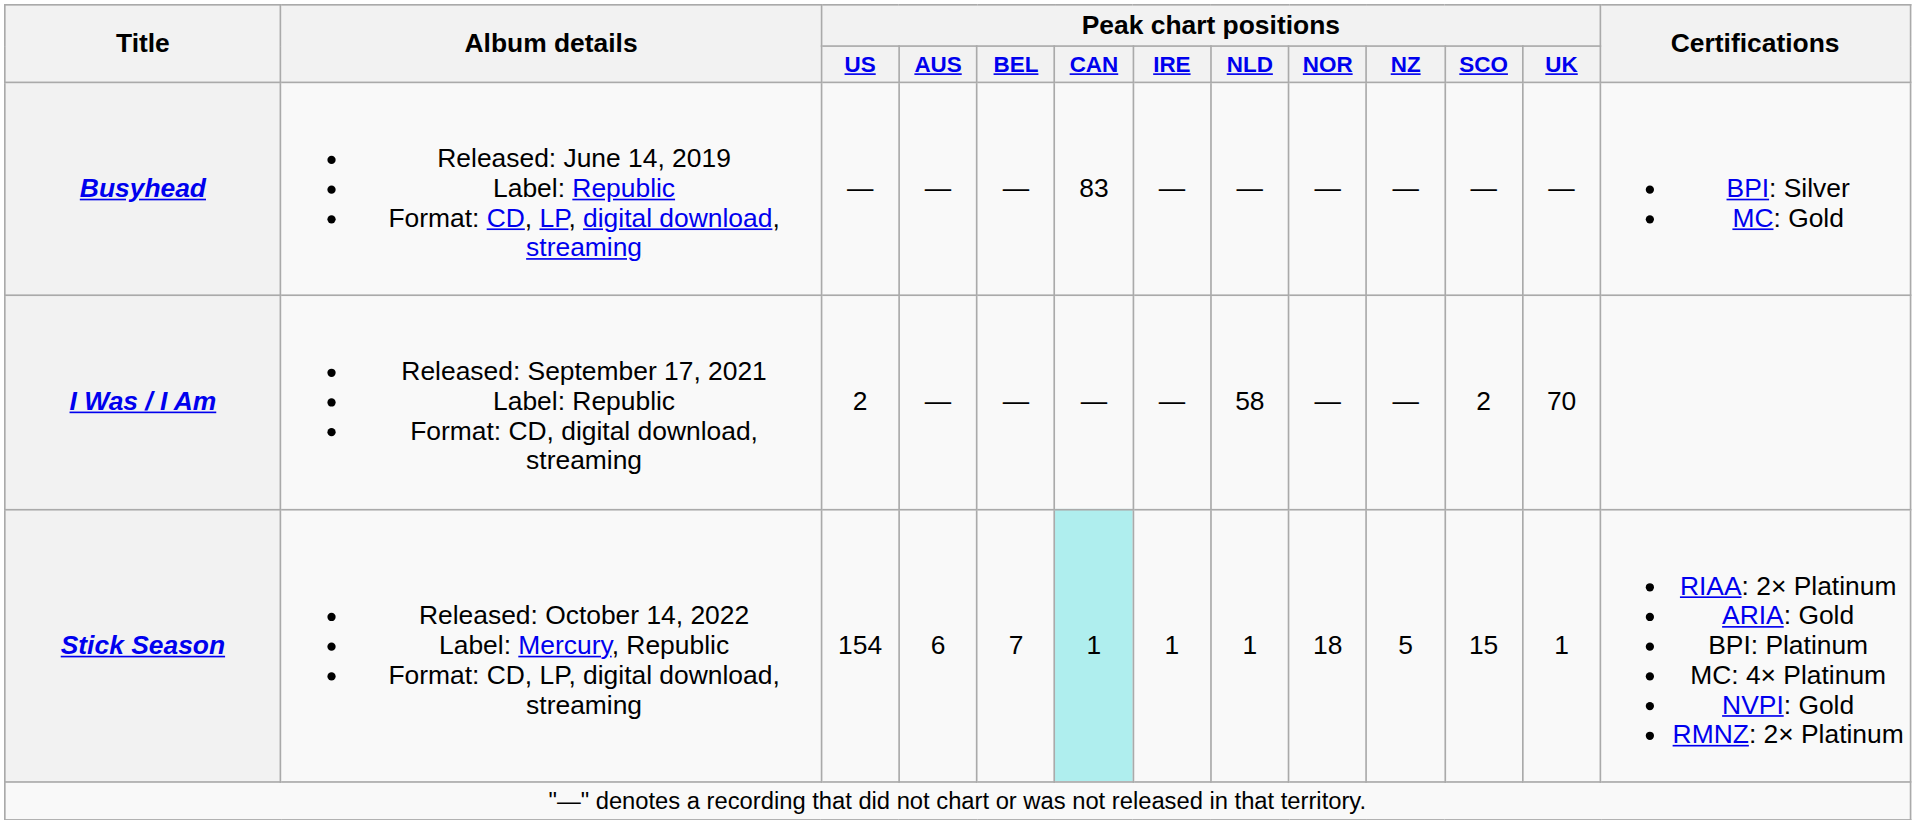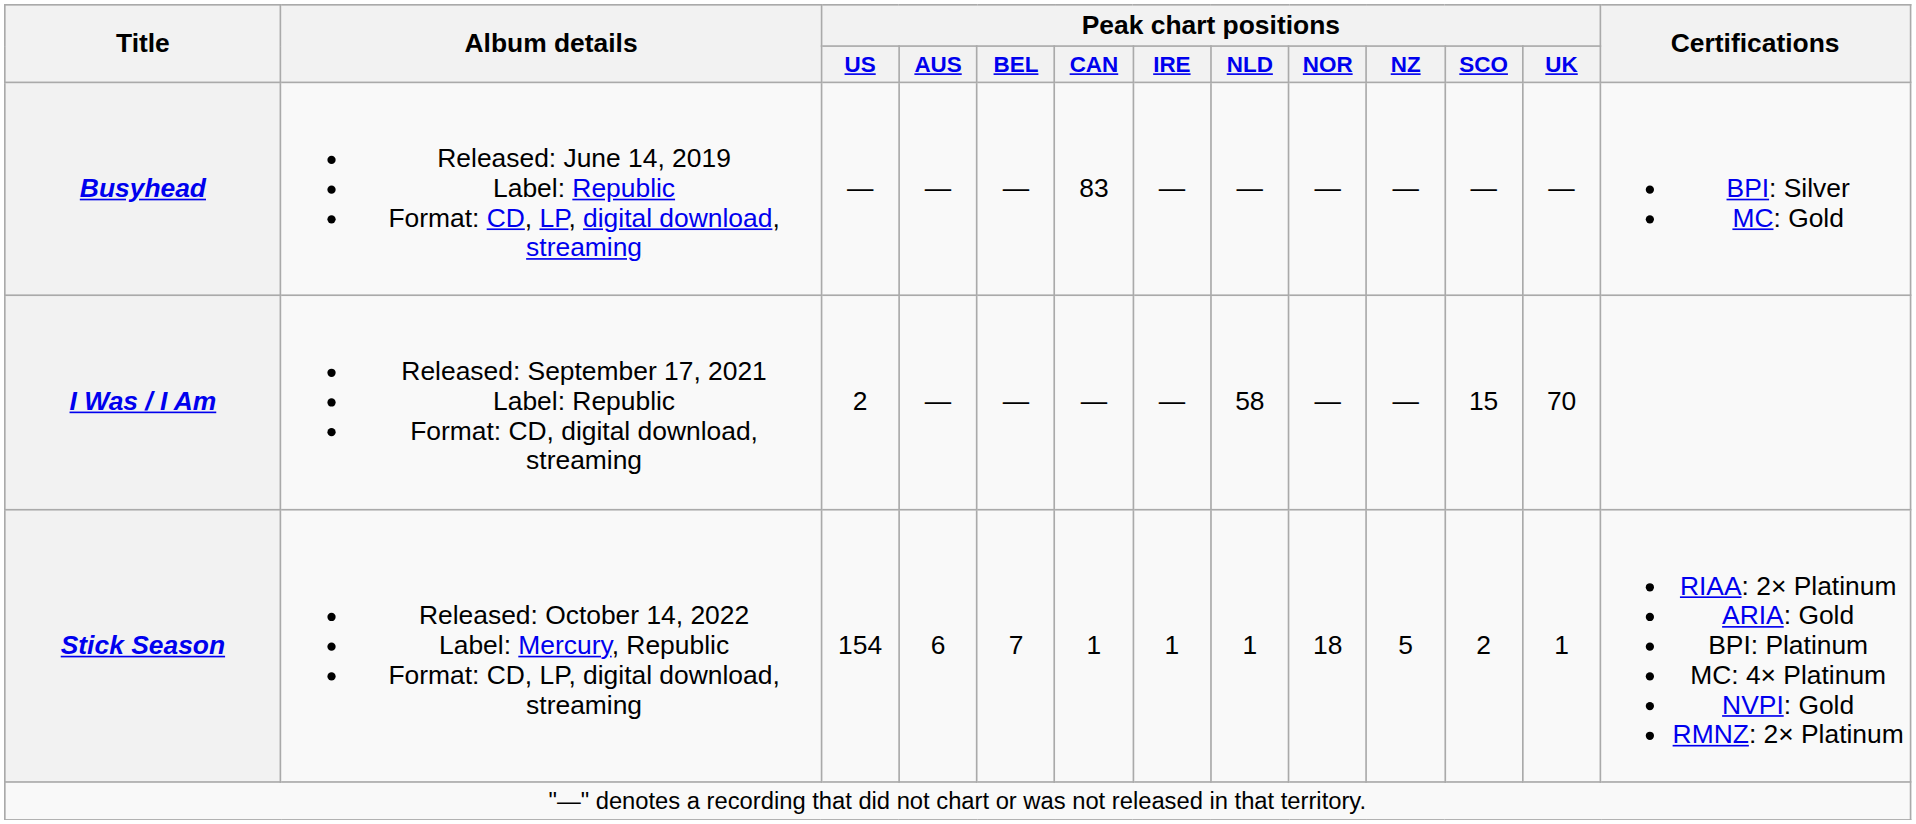 <table class="wikitable plainrowheaders" style="text-align:center;" border="1">
 <tr>
 <th scope="col" rowspan="2" style="width:10em;">Title</th>
 <th scope="col" rowspan="2" style="width:20em;">Album details</th>
 <th scope="col" colspan="10">Peak chart positions</th>
 <th scope="col" rowspan="2">Certifications</th>
 </tr>
 <tr>
 <th scope="col" style="width:3em;font-size:85%;"><a href='#'>US</a><br></th>
 <th scope="col" style="width:3em;font-size:85%;"><a href='#'>AUS</a><br></th>
 <th scope="col" style="width:3em;font-size:85%;"><a href='#'>BEL</a><br></th>
 <th scope="col" style="width:3em;font-size:85%;"><a href='#'>CAN</a><br></th>
 <th scope="col" style="width:3em;font-size:85%;"><a href='#'>IRE</a><br></th>
 <th scope="col" style="width:3em;font-size:85%;"><a href='#'>NLD</a><br></th>
 <th scope="col" style="width:3em;font-size:85%;"><a href='#'>NOR</a><br></th>
 <th scope="col" style="width:3em;font-size:85%;"><a href='#'>NZ</a><br></th>
 <th scope="col" style="width:3em;font-size:85%;"><a href='#'>SCO</a><br></th>
 <th scope="col" style="width:3em;font-size:85%;"><a href='#'>UK</a><br></th>
 </tr>
 <tr>
 <th scope="row"><em><a href='#'>Busyhead</a></em></th>
 <td><br><ul><li>Released: June 14, 2019</li><li>Label: <a href='#'>Republic</a></li><li>Format: <a href='#'>CD</a>, <a href='#'>LP</a>, <a href='#'>digital download</a>, <a href='#'>streaming</a></li></ul></td>
 <td>—</td>
 <td>—</td>
 <td>—</td>
 <td>83</td>
 <td>—</td>
 <td>—</td>
 <td>—</td>
 <td>—</td>
 <td>—</td>
 <td>—</td>
 <td><br><ul><li><a href='#'>BPI</a>: Silver</li><li><a href='#'>MC</a>: Gold</li></ul></td>
 </tr>
 <tr>
 <th scope="row"><em><a href='#'>I Was / I Am</a></em></th>
 <td><br><ul><li>Released: September 17, 2021</li><li>Label: Republic</li><li>Format: CD, digital download, streaming</li></ul></td>
 <td>2</td>
 <td>—</td>
 <td>—</td>
 <td>—</td>
 <td>—</td>
 <td>58</td>
 <td>—</td>
 <td>—</td>
-<td>2</td>
+<td>15</td>
 <td>70</td>
 <td></td>
 </tr>
 <tr>
 <th scope="row"><em><a href='#'>Stick Season</a></em></th>
 <td><br><ul><li>Released: October 14, 2022</li><li>Label: <a href='#'>Mercury</a>, Republic</li><li>Format: CD, LP, digital download, streaming</li></ul></td>
 <td>154</td>
 <td>6</td>
 <td>7</td>
-<td style="background: paleturquoise;">1</td>
+<td>1</td>
 <td>1</td>
 <td>1</td>
 <td>18</td>
 <td>5</td>
-<td>15</td>
+<td>2</td>
 <td>1</td>
 <td><br><ul><li><a href='#'>RIAA</a>: 2× Platinum</li><li><a href='#'>ARIA</a>: Gold</li><li>BPI: Platinum</li><li>MC: 4× Platinum</li><li><a href='#'>NVPI</a>: Gold</li><li><a href='#'>RMNZ</a>: 2× Platinum</li></ul></td>
 </tr>
 <tr>
 <td colspan="15" style="font-size:90%" align="center">"—" denotes a recording that did not chart or was not released in that territory.</td>
 </tr>
 </table>
